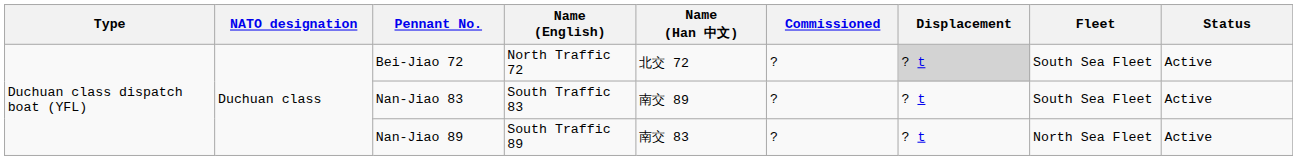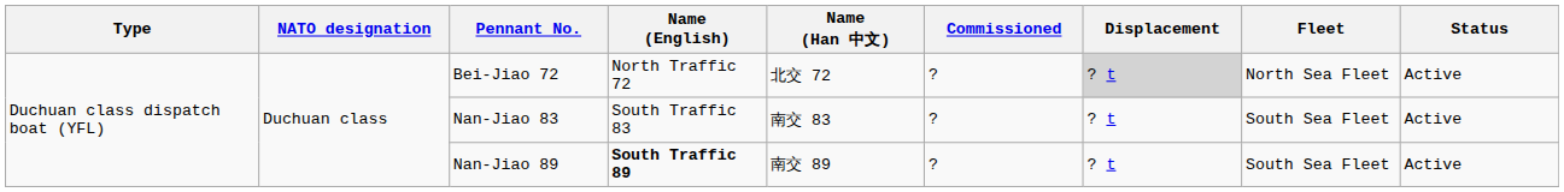 <table class="wikitable sortable"  style="margin:auto; width:100%;">
 <tr>
 <th style="text-align:center; width:16%;">Type</th>
 <th style="text-align:center; width:12%;"><a href='#'>NATO designation</a></th>
 <th style="text-align:center; width:10%;"><a href='#'>Pennant No.</a></th>
 <th style="text-align:center; width:10%;">Name<br>(English)</th>
 <th style="text-align:center; width:10%;">Name<br>(Han 中文)</th>
 <th style="text-align:center; width:10%;"><a href='#'>Commissioned</a></th>
 <th style="text-align:center; width:10%;">Displacement</th>
 <th style="text-align:center; width:10%;">Fleet</th>
 <th style="text-align:center; width:10%;">Status</th>
 </tr>
 <tr>
 <td rowspan="3">Duchuan class dispatch boat (YFL)</td>
 <td rowspan="3">Duchuan class</td>
 <td>Bei-Jiao 72</td>
 <td>North Traffic 72</td>
 <td>北交 72</td>
 <td>?</td>
 <td style="background: lightgrey;">? <a href='#'>t</a></td>
-<td>South Sea Fleet</td>
+<td>North Sea Fleet</td>
 <td><span>Active</span></td>
 </tr>
 <tr>
 <td>Nan-Jiao 83</td>
 <td>South Traffic 83</td>
-<td>南交 89</td>
+<td>南交 83</td>
 <td>?</td>
 <td>? <a href='#'>t</a></td>
 <td>South Sea Fleet</td>
 <td><span>Active</span></td>
 </tr>
 <tr>
 <td>Nan-Jiao 89</td>
-<td>South Traffic 89</td>
-<td>南交 83</td>
+<td><strong>South Traffic 89</strong></td>
+<td>南交 89</td>
 <td>?</td>
 <td>? <a href='#'>t</a></td>
-<td>North Sea Fleet</td>
+<td>South Sea Fleet</td>
 <td><span>Active</span></td>
 </tr>
 </table>
